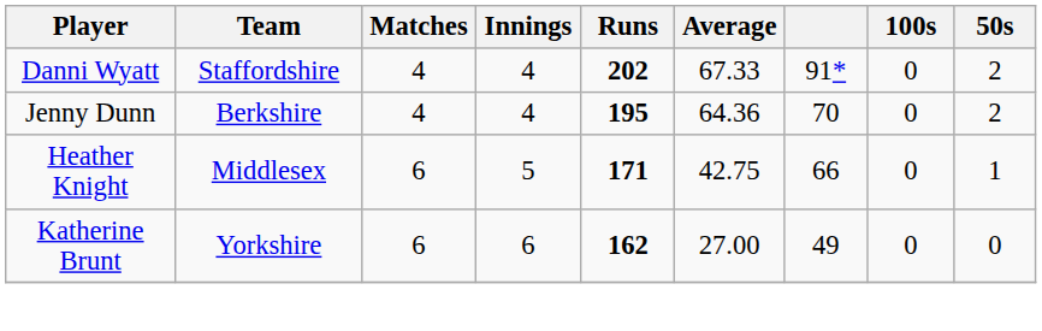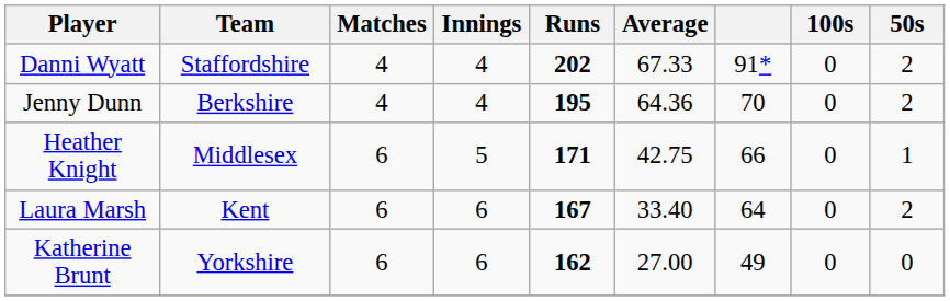 <table class="wikitable" style="text-align:center;">
 <tr>
 <th width=125>Player</th>
 <th width=125>Team</th>
 <th width=60>Matches</th>
 <th width=60>Innings</th>
 <th width=60>Runs</th>
 <th width=60>Average</th>
 <th width=60></th>
 <th width=60>100s</th>
 <th width=60>50s</th>
 </tr>
 <tr>
 <td><a href='#'>Danni Wyatt</a></td>
 <td><a href='#'>Staffordshire</a></td>
 <td>4</td>
 <td>4</td>
 <td><strong>202</strong></td>
 <td>67.33</td>
 <td>91<a href='#'>*</a></td>
 <td>0</td>
 <td>2</td>
 </tr>
 <tr>
 <td>Jenny Dunn</td>
 <td><a href='#'>Berkshire</a></td>
 <td>4</td>
 <td>4</td>
 <td><strong>195</strong></td>
 <td>64.36</td>
 <td>70</td>
 <td>0</td>
 <td>2</td>
 </tr>
 <tr>
 <td><a href='#'>Heather Knight</a></td>
 <td><a href='#'>Middlesex</a></td>
 <td>6</td>
 <td>5</td>
 <td><strong>171</strong></td>
 <td>42.75</td>
 <td>66</td>
 <td>0</td>
 <td>1</td>
 </tr>
 <tr>
+<td><a href='#'>Laura Marsh</a></td>
+<td><a href='#'>Kent</a></td>
+<td>6</td>
+<td>6</td>
+<td><strong>167</strong></td>
+<td>33.40</td>
+<td>64</td>
+<td>0</td>
+<td>2</td>
+</tr>
+<tr>
 <td><a href='#'>Katherine Brunt</a></td>
 <td><a href='#'>Yorkshire</a></td>
 <td>6</td>
 <td>6</td>
 <td><strong>162</strong></td>
 <td>27.00</td>
 <td>49</td>
 <td>0</td>
 <td>0</td>
 </tr>
 <tr>
 </tr>
 </table>
